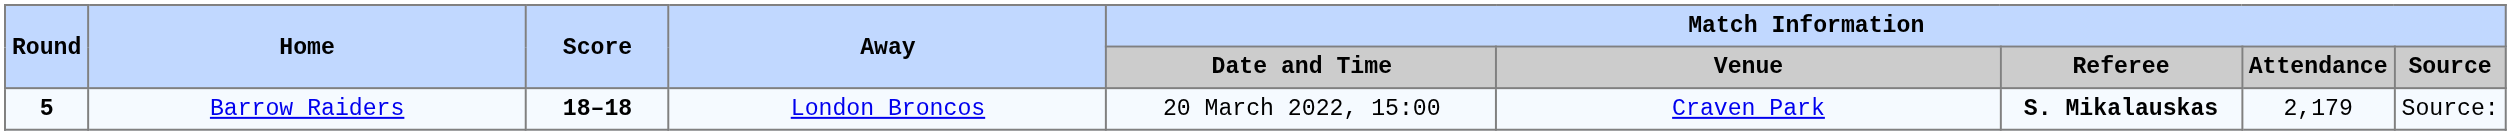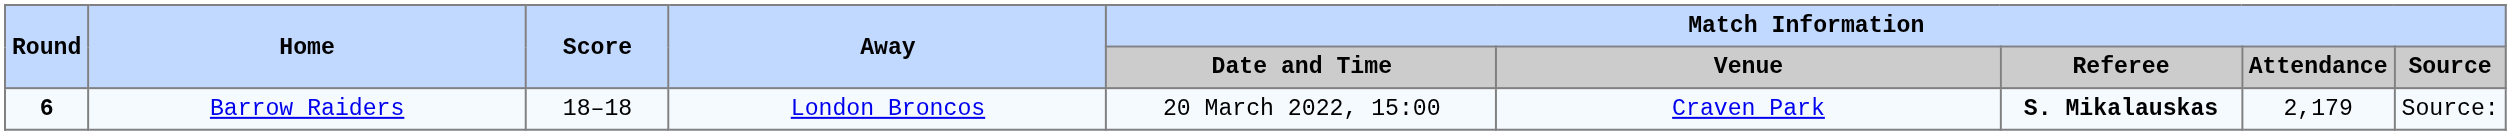 <table border=1 style="border-collapse:collapse; font-size:90%; text-align:center;" cellpadding=3 cellspacing=0 width=100%>
 <tr style="background:#c1d8ff;">
 <th scope="col" rowspan=2 width=1%>Round</th>
 <th scope="col" rowspan=2 width=19%>Home</th>
 <th scope="col" rowspan=2 width=6%>Score</th>
 <th scope="col" rowspan=2 width=19%>Away</th>
 <th colspan=5>Match Information</th>
 </tr>
 <tr style="background:#cccccc;">
 <th scope="col" width=17%>Date and Time</th>
 <th scope="col" width=22%>Venue</th>
 <th scope="col" width=10%>Referee</th>
 <th scope="col" width=7%>Attendance</th>
 <th scope="col" width=7%>Source</th>
 </tr>
 <tr style="background:#f5faff;">
-<td><strong>5</strong></td>
+<td><strong>6</strong></td>
 <td> <a href='#'>Barrow Raiders</a></td>
-<td><strong>18–18</strong></td>
+<td>18–18</td>
 <td> <a href='#'>London Broncos</a></td>
 <td>20 March 2022, 15:00</td>
 <td><a href='#'>Craven Park</a></td>
 <td><strong>S. Mikalauskas</strong></td>
 <td>2,179</td>
 <td>Source:</td>
 </tr>
 </table>
